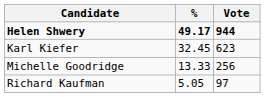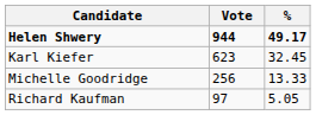 <table class="wikitable">
 <tr>
 <th bgcolor="#DDDDFF" width="200px">Candidate</th>
+<th bgcolor="#DDDDFF" width="50px">Vote</th>
 <th bgcolor="#DDDDFF" width="30px">%</th>
-<th bgcolor="#DDDDFF" width="50px">Vote</th>
 </tr>
 <tr>
 <td><strong>Helen Shwery</strong></td>
+<td><strong>944</strong></td>
 <td><strong>49.17</strong></td>
-<td><strong>944</strong></td>
 </tr>
 <tr>
 <td>Karl Kiefer</td>
+<td>623</td>
 <td>32.45</td>
-<td>623</td>
 </tr>
 <tr>
 <td>Michelle Goodridge</td>
+<td>256</td>
 <td>13.33</td>
-<td>256</td>
 </tr>
 <tr>
 <td>Richard Kaufman</td>
+<td>97</td>
 <td>5.05</td>
-<td>97</td>
 </tr>
 </table>
